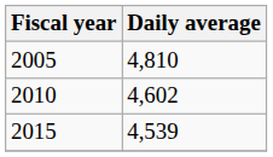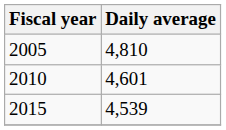 <table class="wikitable">
 <tr>
 <th>Fiscal year</th>
 <th>Daily average</th>
 </tr>
 <tr>
 <td>2005</td>
 <td>4,810</td>
 </tr>
 <tr>
 <td>2010</td>
-<td>4,602</td>
+<td>4,601</td>
 </tr>
 <tr>
 <td>2015</td>
 <td>4,539</td>
 </tr>
 <tr>
 </tr>
 </table>
